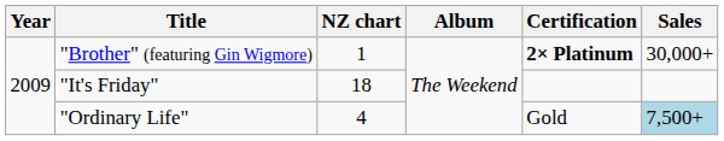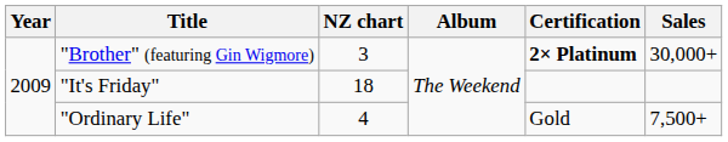 <table class="wikitable">
 <tr>
 <th>Year</th>
 <th>Title</th>
 <th>NZ chart</th>
 <th>Album</th>
 <th>Certification</th>
 <th>Sales</th>
 </tr>
 <tr>
 <td rowspan="3">2009</td>
 <td>"<a href='#'>Brother</a>" <small>(featuring <a href='#'>Gin Wigmore</a>)</small></td>
-<td align="center">1</td>
+<td align="center">3</td>
 <td rowspan="3"><em>The Weekend</em></td>
 <td><strong>2× Platinum</strong></td>
 <td>30,000+</td>
 </tr>
 <tr>
 <td>"It's Friday"</td>
 <td align="center">18</td>
 <td></td>
 <td></td>
 </tr>
 <tr>
 <td>"Ordinary Life"</td>
 <td align="center">4</td>
 <td>Gold</td>
-<td style="background: lightblue;">7,500+</td>
+<td>7,500+</td>
 </tr>
 </table>
